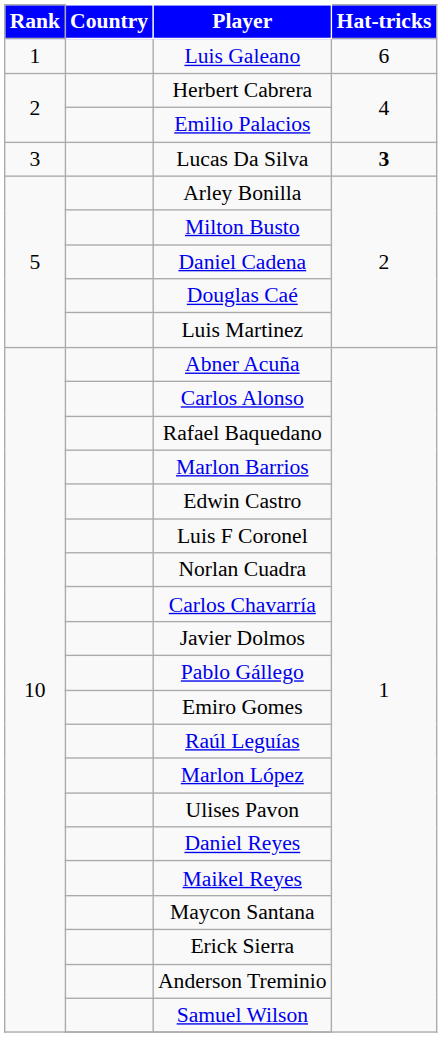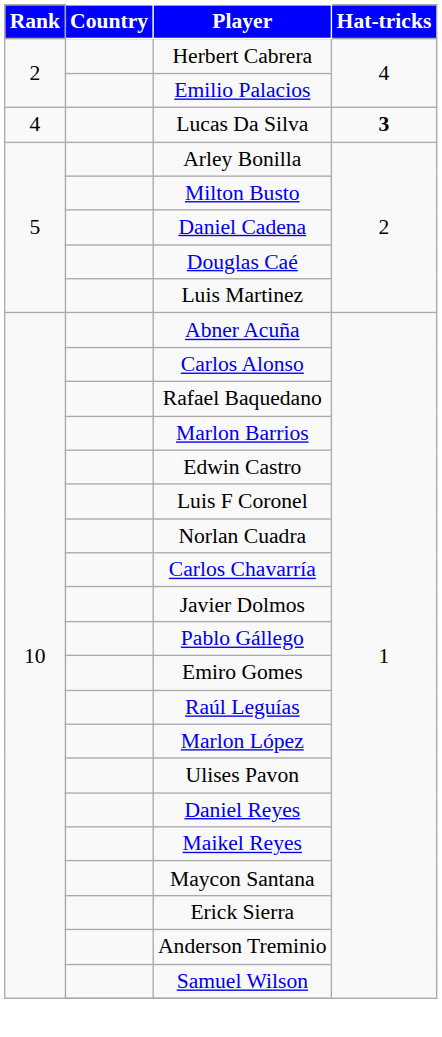 <table class="wikitable" style="text-align:center;">
 <tr>
 <th style="background:blue; color:white; border;1px solid white;">Rank</th>
 <th style="background:blue; color:white; border:1px solid white;">Country</th>
 <th style="background:blue; color:white; border:1px solid white;">Player</th>
 <th style="background:blue; color:white; border;1px solid white;">Hat-tricks</th>
-</tr>
-<tr>
-<td>1</td>
-<td></td>
-<td><a href='#'>Luis Galeano</a></td>
-<td>6</td>
 </tr>
 <tr>
 <td rowspan=2>2</td>
 <td></td>
 <td>Herbert Cabrera</td>
 <td rowspan=2>4</td>
 </tr>
 <tr>
 <td></td>
 <td><a href='#'>Emilio Palacios</a></td>
 </tr>
 <tr>
-<td>3</td>
+<td>4</td>
 <td></td>
 <td>Lucas Da Silva</td>
 <td><strong>3</strong></td>
 </tr>
 <tr>
 <td rowspan=5>5</td>
 <td></td>
 <td>Arley Bonilla</td>
 <td rowspan=5>2</td>
 </tr>
 <tr>
 <td></td>
 <td><a href='#'>Milton Busto</a></td>
 </tr>
 <tr>
 <td></td>
 <td><a href='#'>Daniel Cadena</a></td>
 </tr>
 <tr>
 <td></td>
 <td><a href='#'>Douglas Caé</a></td>
 </tr>
 <tr>
 <td></td>
 <td>Luis Martinez</td>
 </tr>
 <tr>
 <td rowspan=30>10</td>
 <td></td>
 <td><a href='#'>Abner Acuña</a></td>
 <td rowspan=30>1</td>
 </tr>
 <tr>
 <td></td>
 <td><a href='#'>Carlos Alonso</a></td>
 </tr>
 <tr>
 <td></td>
 <td>Rafael Baquedano</td>
 </tr>
 <tr>
 <td></td>
 <td><a href='#'>Marlon Barrios</a></td>
 </tr>
 <tr>
 <td></td>
 <td>Edwin Castro</td>
 </tr>
 <tr>
 <td></td>
 <td>Luis F Coronel</td>
 </tr>
 <tr>
 <td></td>
 <td>Norlan Cuadra</td>
 </tr>
 <tr>
 <td></td>
 <td><a href='#'>Carlos Chavarría</a></td>
 </tr>
 <tr>
 <td></td>
 <td>Javier Dolmos</td>
 </tr>
 <tr>
 <td></td>
 <td><a href='#'>Pablo Gállego</a></td>
 </tr>
 <tr>
 <td></td>
 <td>Emiro Gomes</td>
 </tr>
 <tr>
 <td></td>
 <td><a href='#'>Raúl Leguías</a></td>
 </tr>
 <tr>
 <td></td>
 <td><a href='#'>Marlon López</a></td>
 </tr>
 <tr>
 <td></td>
 <td>Ulises Pavon</td>
 </tr>
 <tr>
 <td></td>
 <td><a href='#'>Daniel Reyes</a></td>
 </tr>
 <tr>
 <td></td>
 <td><a href='#'>Maikel Reyes</a></td>
 </tr>
 <tr>
 <td></td>
 <td>Maycon Santana</td>
 </tr>
 <tr>
 <td></td>
 <td>Erick Sierra</td>
 </tr>
 <tr>
 <td></td>
 <td>Anderson Treminio</td>
 </tr>
 <tr>
 <td></td>
 <td><a href='#'>Samuel Wilson</a></td>
 </tr>
 <tr>
 </tr>
 </table>
